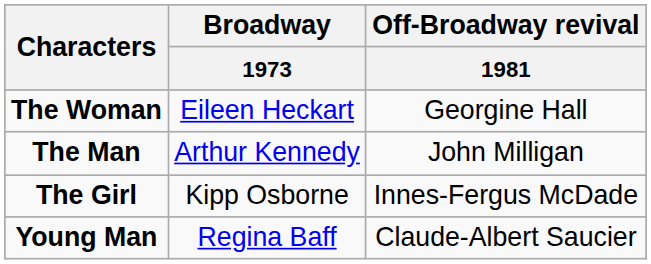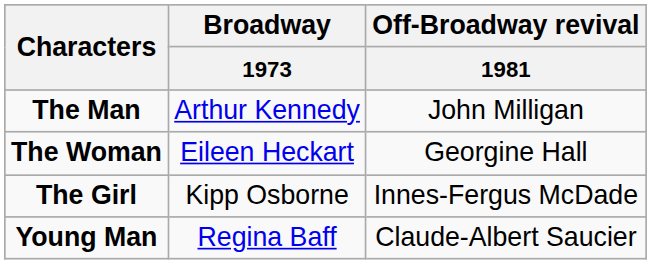 <table class="wikitable" style = "text-align:center;">
 <tr>
 <th rowspan=2>Characters</th>
 <th>Broadway</th>
 <th>Off-Broadway revival</th>
 </tr>
 <tr>
 <th><small>1973</small></th>
 <th><small>1981</small></th>
 </tr>
 <tr>
+<td><strong>The Man</strong></td>
+<td><a href='#'>Arthur Kennedy</a></td>
+<td>John Milligan</td>
+</tr>
+<tr>
 <td><strong>The Woman</strong></td>
 <td><a href='#'>Eileen Heckart</a></td>
 <td>Georgine Hall</td>
-</tr>
-<tr>
-<td><strong>The Man</strong></td>
-<td><a href='#'>Arthur Kennedy</a></td>
-<td>John Milligan</td>
 </tr>
 <tr>
 <td><strong>The Girl</strong></td>
 <td>Kipp Osborne</td>
 <td>Innes-Fergus McDade</td>
 </tr>
 <tr>
 <td><strong>Young Man</strong></td>
 <td><a href='#'>Regina Baff</a></td>
 <td>Claude-Albert Saucier</td>
 </tr>
 </table>
